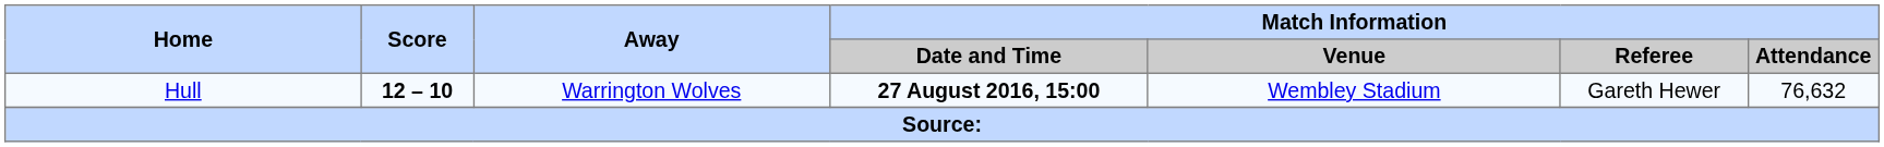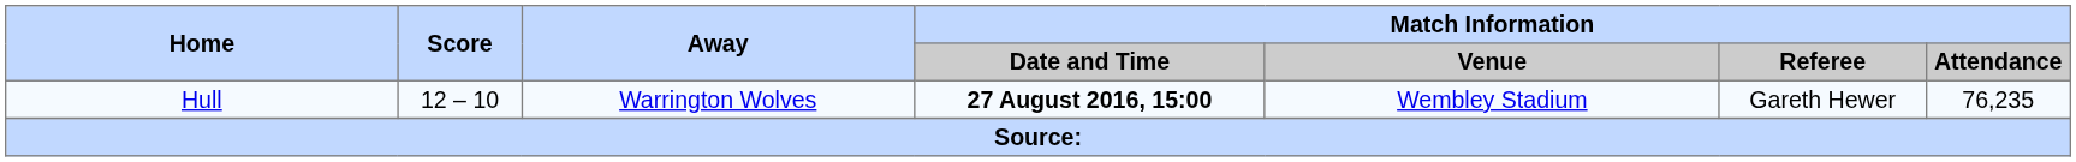 <table border=1 style="border-collapse:collapse; font-size:90%; text-align:center;" cellpadding=3 cellspacing=0 width=100%>
 <tr bgcolor=#C1D8FF>
 <th rowspan=2 width=19%>Home</th>
 <th rowspan=2 width=6%>Score</th>
 <th rowspan=2 width=19%>Away</th>
 <th colspan=6>Match Information</th>
 </tr>
 <tr bgcolor=#CCCCCC>
 <th width=17%>Date and Time</th>
 <th width=22%>Venue</th>
 <th width=10%>Referee</th>
 <th width=7%>Attendance</th>
 </tr>
 <tr bgcolor=#F5FAFF>
 <td> <a href='#'>Hull</a></td>
-<td><strong>12 – 10</strong></td>
+<td>12 – 10</td>
 <td> <a href='#'>Warrington Wolves</a></td>
 <td><strong>27 August 2016, 15:00</strong></td>
 <td><a href='#'>Wembley Stadium</a></td>
 <td>Gareth Hewer</td>
-<td>76,632</td>
+<td>76,235</td>
 </tr>
 <tr bgcolor=#F5FAFF>
 </tr>
 <tr style="background:#c1d8ff;">
 <th colspan=12>Source:</th>
 </tr>
 </table>
